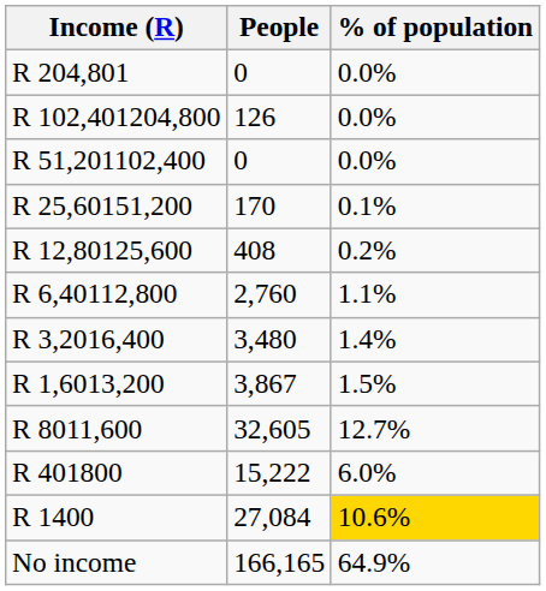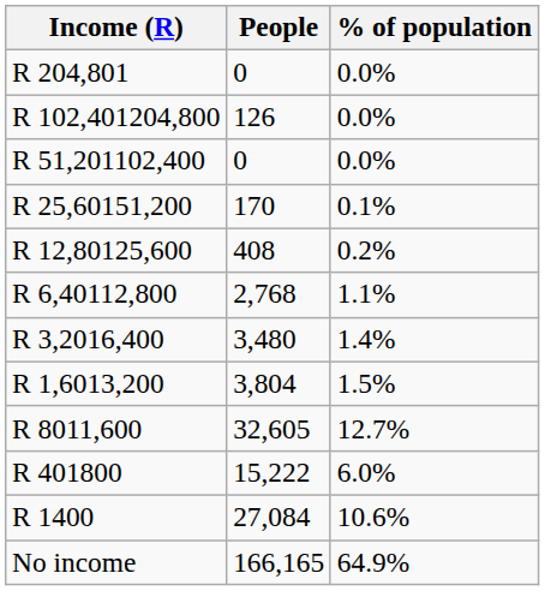 <table class="wikitable">
 <tr>
 <th>Income (<a href='#'>R</a>)</th>
 <th>People</th>
 <th>% of population</th>
 </tr>
 <tr>
 <td>R 204,801</td>
 <td>0</td>
 <td>0.0%</td>
 </tr>
 <tr>
 <td>R 102,401204,800</td>
 <td>126</td>
 <td>0.0%</td>
 </tr>
 <tr>
 <td>R 51,201102,400</td>
 <td>0</td>
 <td>0.0%</td>
 </tr>
 <tr>
 <td>R 25,60151,200</td>
 <td>170</td>
 <td>0.1%</td>
 </tr>
 <tr>
 <td>R 12,80125,600</td>
 <td>408</td>
 <td>0.2%</td>
 </tr>
 <tr>
 <td>R 6,40112,800</td>
-<td>2,760</td>
+<td>2,768</td>
 <td>1.1%</td>
 </tr>
 <tr>
 <td>R 3,2016,400</td>
 <td>3,480</td>
 <td>1.4%</td>
 </tr>
 <tr>
 <td>R 1,6013,200</td>
-<td>3,867</td>
+<td>3,804</td>
 <td>1.5%</td>
 </tr>
 <tr>
 <td>R 8011,600</td>
 <td>32,605</td>
 <td>12.7%</td>
 </tr>
 <tr>
 <td>R 401800</td>
 <td>15,222</td>
 <td>6.0%</td>
 </tr>
 <tr>
 <td>R 1400</td>
 <td>27,084</td>
-<td style="background: gold;">10.6%</td>
+<td>10.6%</td>
 </tr>
 <tr>
 <td>No income</td>
 <td>166,165</td>
 <td>64.9%</td>
 </tr>
 </table>
